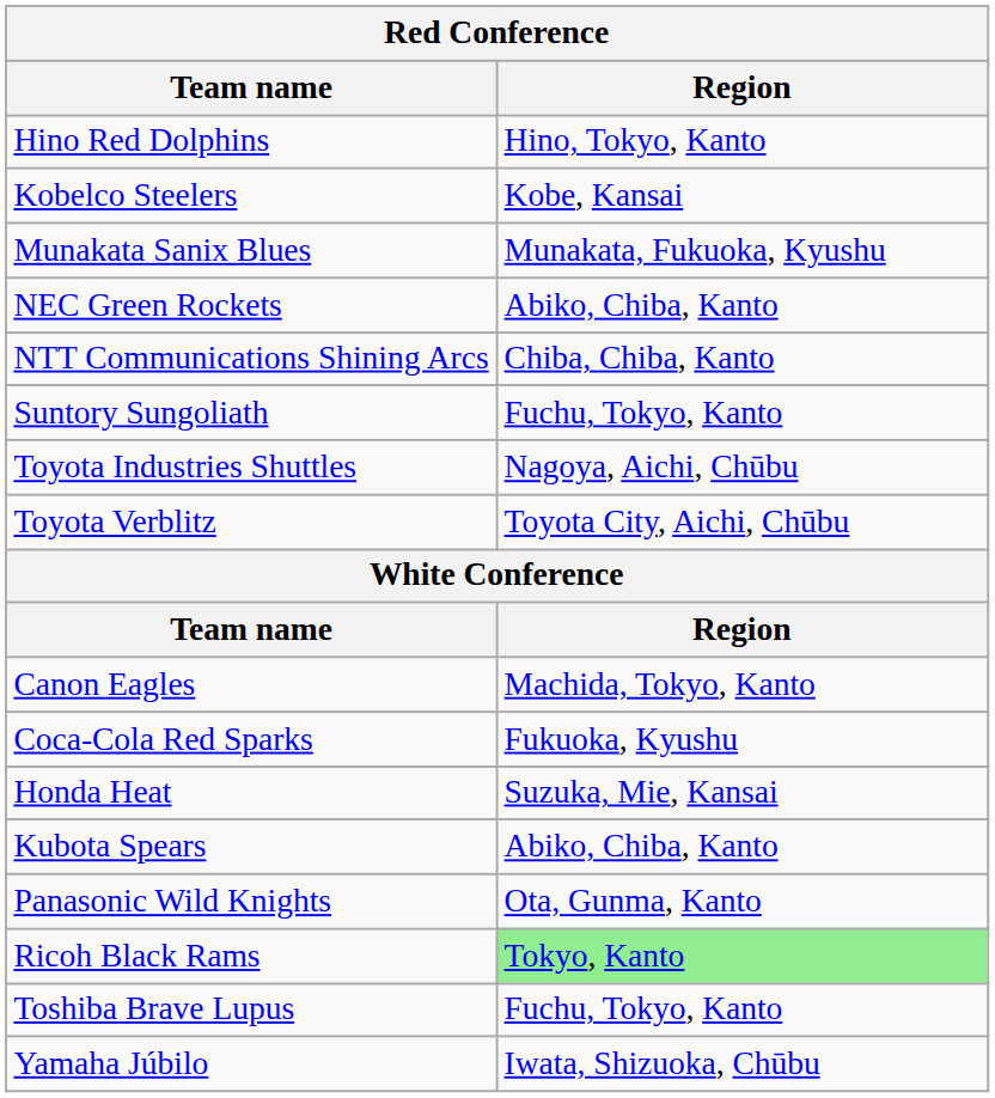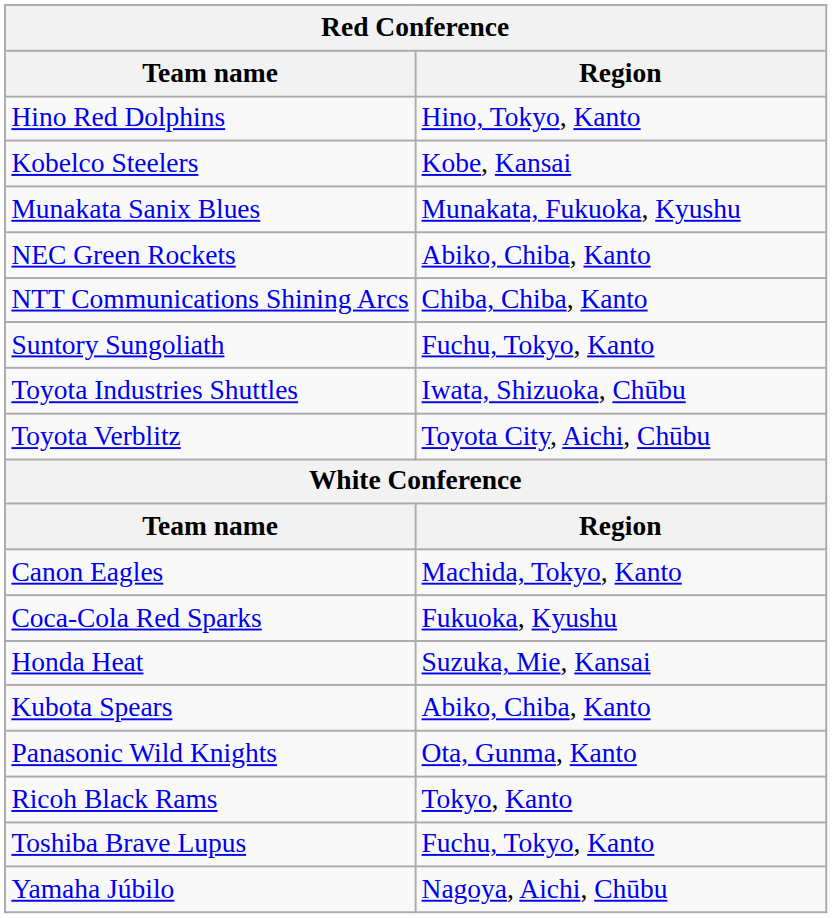 <table class="wikitable" style="text-align:left; font-size:90%;">
 <tr>
 <th colspan=4 align=center>Red Conference</th>
 </tr>
 <tr>
 <th width="50%">Team name</th>
 <th width="50%">Region</th>
 </tr>
 <tr>
 <td><a href='#'>Hino Red Dolphins</a></td>
 <td><a href='#'>Hino, Tokyo</a>, <a href='#'>Kanto</a></td>
 </tr>
 <tr>
 <td><a href='#'>Kobelco Steelers</a></td>
 <td><a href='#'>Kobe</a>, <a href='#'>Kansai</a></td>
 </tr>
 <tr>
 <td><a href='#'>Munakata Sanix Blues</a></td>
 <td><a href='#'>Munakata, Fukuoka</a>, <a href='#'>Kyushu</a></td>
 </tr>
 <tr>
 <td><a href='#'>NEC Green Rockets</a></td>
 <td><a href='#'>Abiko, Chiba</a>, <a href='#'>Kanto</a></td>
 </tr>
 <tr>
 <td><a href='#'>NTT Communications Shining Arcs</a></td>
 <td><a href='#'>Chiba, Chiba</a>, <a href='#'>Kanto</a></td>
 </tr>
 <tr>
 <td><a href='#'>Suntory Sungoliath</a></td>
 <td><a href='#'>Fuchu, Tokyo</a>, <a href='#'>Kanto</a></td>
 </tr>
 <tr>
 <td><a href='#'>Toyota Industries Shuttles</a></td>
-<td><a href='#'>Nagoya</a>, <a href='#'>Aichi</a>, <a href='#'>Chūbu</a></td>
+<td><a href='#'>Iwata, Shizuoka</a>, <a href='#'>Chūbu</a></td>
 </tr>
 <tr>
 <td><a href='#'>Toyota Verblitz</a></td>
 <td><a href='#'>Toyota City</a>, <a href='#'>Aichi</a>, <a href='#'>Chūbu</a></td>
 </tr>
 <tr>
 <th colspan=4 align=center>White Conference</th>
 </tr>
 <tr>
 <th width="50%">Team name</th>
 <th width="50%">Region</th>
 </tr>
 <tr>
 <td><a href='#'>Canon Eagles</a></td>
 <td><a href='#'>Machida, Tokyo</a>, <a href='#'>Kanto</a></td>
 </tr>
 <tr>
 <td><a href='#'>Coca-Cola Red Sparks</a></td>
 <td><a href='#'>Fukuoka</a>, <a href='#'>Kyushu</a></td>
 </tr>
 <tr>
 <td><a href='#'>Honda Heat</a></td>
 <td><a href='#'>Suzuka, Mie</a>, <a href='#'>Kansai</a></td>
 </tr>
 <tr>
 <td><a href='#'>Kubota Spears</a></td>
 <td><a href='#'>Abiko, Chiba</a>, <a href='#'>Kanto</a></td>
 </tr>
 <tr>
 <td><a href='#'>Panasonic Wild Knights</a></td>
 <td><a href='#'>Ota, Gunma</a>, <a href='#'>Kanto</a></td>
 </tr>
 <tr>
 <td><a href='#'>Ricoh Black Rams</a></td>
-<td style="background: lightgreen;"><a href='#'>Tokyo</a>, <a href='#'>Kanto</a></td>
+<td><a href='#'>Tokyo</a>, <a href='#'>Kanto</a></td>
 </tr>
 <tr>
 <td><a href='#'>Toshiba Brave Lupus</a></td>
 <td><a href='#'>Fuchu, Tokyo</a>, <a href='#'>Kanto</a></td>
 </tr>
 <tr>
 <td><a href='#'>Yamaha Júbilo</a></td>
-<td><a href='#'>Iwata, Shizuoka</a>, <a href='#'>Chūbu</a></td>
+<td><a href='#'>Nagoya</a>, <a href='#'>Aichi</a>, <a href='#'>Chūbu</a></td>
 </tr>
 </table>
